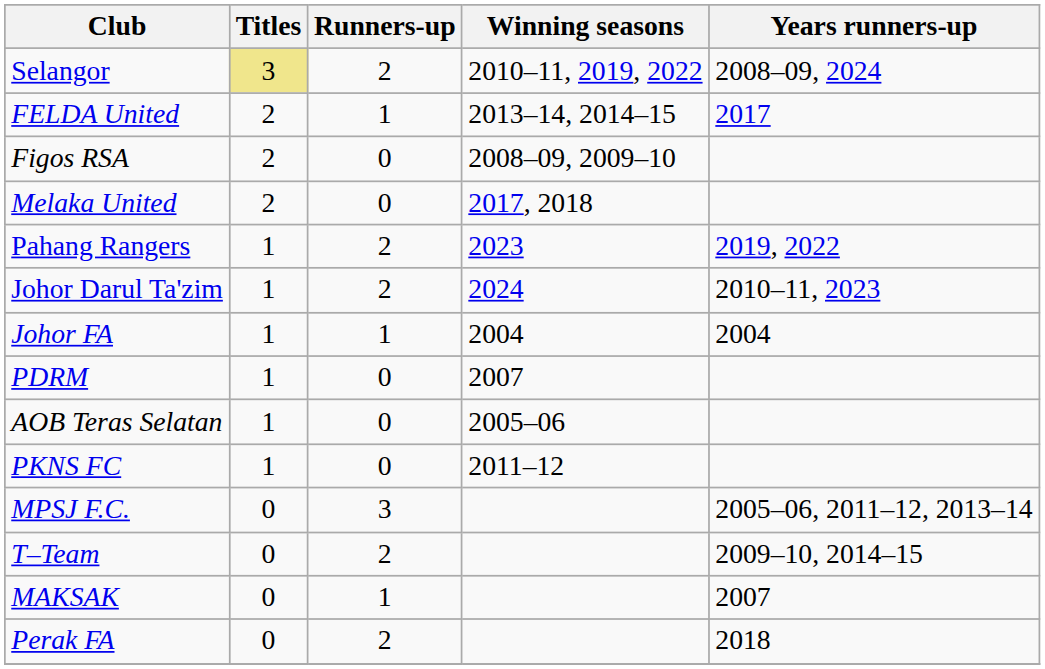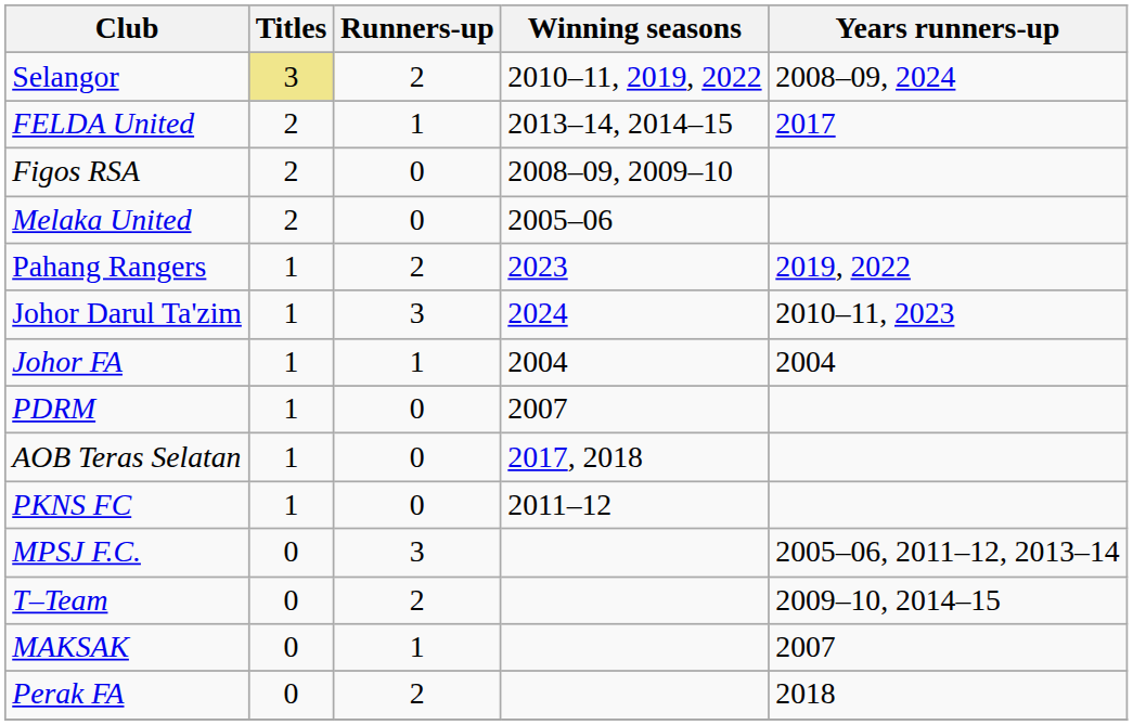 <table class="wikitable sortable">
 <tr>
 <th>Club</th>
 <th>Titles</th>
 <th>Runners-up</th>
 <th>Winning seasons</th>
 <th>Years runners-up</th>
 </tr>
 <tr>
 <td> <a href='#'>Selangor</a></td>
 <td align='center' style="background: khaki;">3</td>
 <td align='center'>2</td>
 <td>2010–11, <a href='#'>2019</a>, <a href='#'>2022</a></td>
 <td>2008–09, <a href='#'>2024</a></td>
 </tr>
 <tr>
 <td> <em><a href='#'>FELDA United</a></em></td>
 <td align='center'>2</td>
 <td align='center'>1</td>
 <td>2013–14, 2014–15</td>
 <td><a href='#'>2017</a></td>
 </tr>
 <tr>
 <td> <em>Figos RSA</em></td>
 <td align='center'>2</td>
 <td align='center'>0</td>
 <td>2008–09, 2009–10</td>
 <td></td>
 </tr>
 <tr>
 <td> <em><a href='#'>Melaka United</a></em></td>
 <td align='center'>2</td>
 <td align='center'>0</td>
-<td><a href='#'>2017</a>, 2018</td>
+<td>2005–06</td>
 <td></td>
 </tr>
 <tr>
 <td> <a href='#'>Pahang Rangers</a></td>
 <td align='center'>1</td>
 <td align='center'>2</td>
 <td><a href='#'>2023</a></td>
 <td><a href='#'>2019</a>, <a href='#'>2022</a></td>
 </tr>
 <tr>
 <td> <a href='#'>Johor Darul Ta'zim</a></td>
 <td align='center'>1</td>
-<td align='center'>2</td>
+<td align='center'>3</td>
 <td><a href='#'>2024</a></td>
 <td>2010–11, <a href='#'>2023</a></td>
 </tr>
 <tr>
 <td> <em><a href='#'>Johor FA</a></em></td>
 <td align='center'>1</td>
 <td align='center'>1</td>
 <td>2004</td>
 <td>2004</td>
 </tr>
 <tr>
 <td> <em><a href='#'>PDRM</a></em></td>
 <td align='center'>1</td>
 <td align='center'>0</td>
 <td>2007</td>
 <td></td>
 </tr>
 <tr>
 <td> <em>AOB Teras Selatan</em></td>
 <td align='center'>1</td>
 <td align='center'>0</td>
-<td>2005–06</td>
+<td><a href='#'>2017</a>, 2018</td>
 <td></td>
 </tr>
 <tr>
 <td> <em><a href='#'>PKNS FC</a></em></td>
 <td align='center'>1</td>
 <td align='center'>0</td>
 <td>2011–12</td>
 <td></td>
 </tr>
 <tr>
 <td> <em><a href='#'>MPSJ F.C.</a></em></td>
 <td align='center'>0</td>
 <td align='center'>3</td>
 <td></td>
 <td>2005–06, 2011–12, 2013–14</td>
 </tr>
 <tr>
 <td> <em><a href='#'>T–Team</a></em></td>
 <td align='center'>0</td>
 <td align='center'>2</td>
 <td></td>
 <td>2009–10, 2014–15</td>
 </tr>
 <tr>
 <td> <em><a href='#'>MAKSAK</a></em></td>
 <td align='center'>0</td>
 <td align='center'>1</td>
 <td></td>
 <td>2007</td>
 </tr>
 <tr>
 <td> <em><a href='#'>Perak FA</a></em></td>
 <td align='center'>0</td>
 <td align='center'>2</td>
 <td></td>
 <td>2018</td>
 </tr>
 <tr>
 </tr>
 </table>
